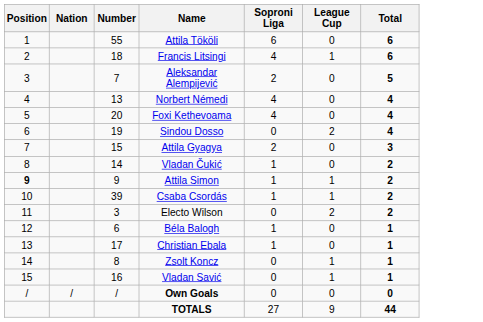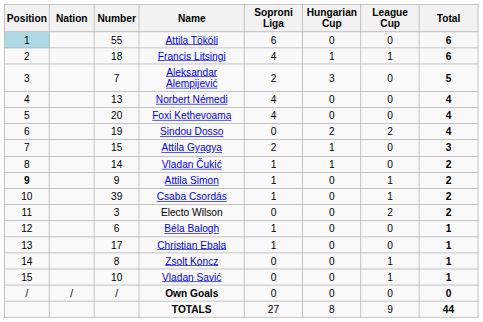 <table class="wikitable" style="font-size: 95%; text-align: center;">
 <tr>
 <th width=60>Position</th>
 <th width=60>Nation</th>
 <th width=60>Number</th>
 <th width=150>Name</th>
 <th width=80>Soproni Liga</th>
+<th width=80>Hungarian Cup</th>
 <th width=80>League Cup</th>
 <th width=80>Total</th>
 </tr>
 <tr>
-<td>1</td>
+<td style="background: lightblue;">1</td>
 <td></td>
 <td>55</td>
 <td><a href='#'>Attila Tököli</a></td>
 <td>6</td>
+<td>0</td>
 <td>0</td>
 <td><strong>6</strong></td>
 </tr>
 <tr>
 <td>2</td>
 <td></td>
 <td>18</td>
 <td><a href='#'>Francis Litsingi</a></td>
 <td>4</td>
 <td>1</td>
+<td>1</td>
 <td><strong>6</strong></td>
 </tr>
 <tr>
 <td>3</td>
 <td></td>
 <td>7</td>
 <td><a href='#'>Aleksandar Alempijević</a></td>
 <td>2</td>
+<td>3</td>
 <td>0</td>
 <td><strong>5</strong></td>
 </tr>
 <tr>
 <td>4</td>
 <td></td>
 <td>13</td>
 <td><a href='#'>Norbert Némedi</a></td>
 <td>4</td>
 <td>0</td>
+<td>0</td>
 <td><strong>4</strong></td>
 </tr>
 <tr>
 <td>5</td>
 <td></td>
 <td>20</td>
 <td><a href='#'>Foxi Kethevoama</a></td>
 <td>4</td>
+<td>0</td>
 <td>0</td>
 <td><strong>4</strong></td>
 </tr>
 <tr>
 <td>6</td>
 <td></td>
 <td>19</td>
 <td><a href='#'>Sindou Dosso</a></td>
 <td>0</td>
 <td>2</td>
+<td>2</td>
 <td><strong>4</strong></td>
 </tr>
 <tr>
 <td>7</td>
 <td></td>
 <td>15</td>
 <td><a href='#'>Attila Gyagya</a></td>
 <td>2</td>
+<td>1</td>
 <td>0</td>
 <td><strong>3</strong></td>
 </tr>
 <tr>
 <td>8</td>
 <td></td>
 <td>14</td>
 <td><a href='#'>Vladan Čukić</a></td>
+<td>1</td>
 <td>1</td>
 <td>0</td>
 <td><strong>2</strong></td>
 </tr>
 <tr>
 <td><strong>9</strong></td>
 <td></td>
 <td>9</td>
 <td><a href='#'>Attila Simon</a></td>
 <td>1</td>
+<td>0</td>
 <td>1</td>
 <td><strong>2</strong></td>
 </tr>
 <tr>
 <td>10</td>
 <td></td>
 <td>39</td>
 <td><a href='#'>Csaba Csordás</a></td>
 <td>1</td>
+<td>0</td>
 <td>1</td>
 <td><strong>2</strong></td>
 </tr>
 <tr>
 <td>11</td>
 <td></td>
 <td>3</td>
 <td>Electo Wilson</td>
+<td>0</td>
 <td>0</td>
 <td>2</td>
 <td><strong>2</strong></td>
 </tr>
 <tr>
 <td>12</td>
 <td></td>
 <td>6</td>
 <td><a href='#'>Béla Balogh</a></td>
 <td>1</td>
 <td>0</td>
+<td>0</td>
 <td><strong>1</strong></td>
 </tr>
 <tr>
 <td>13</td>
 <td></td>
 <td>17</td>
 <td><a href='#'>Christian Ebala</a></td>
 <td>1</td>
 <td>0</td>
+<td>0</td>
 <td><strong>1</strong></td>
 </tr>
 <tr>
 <td>14</td>
 <td></td>
 <td>8</td>
 <td><a href='#'>Zsolt Koncz</a></td>
 <td>0</td>
+<td>0</td>
 <td>1</td>
 <td><strong>1</strong></td>
 </tr>
 <tr>
 <td>15</td>
 <td></td>
-<td>16</td>
+<td>10</td>
 <td><a href='#'>Vladan Savić</a></td>
+<td>0</td>
 <td>0</td>
 <td>1</td>
 <td><strong>1</strong></td>
 </tr>
 <tr>
 <td>/</td>
 <td>/</td>
 <td>/</td>
 <td><strong>Own Goals</strong></td>
 <td>0</td>
 <td>0</td>
+<td>0</td>
 <td><strong>0</strong></td>
 </tr>
 <tr>
 <td></td>
 <td></td>
 <td></td>
 <td><strong>TOTALS</strong></td>
 <td>27</td>
+<td>8</td>
 <td>9</td>
 <td><strong>44</strong></td>
 </tr>
 </table>
